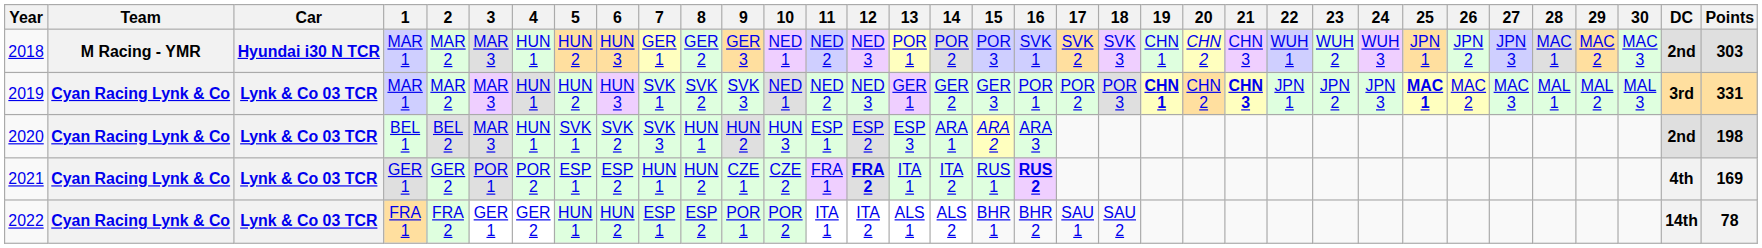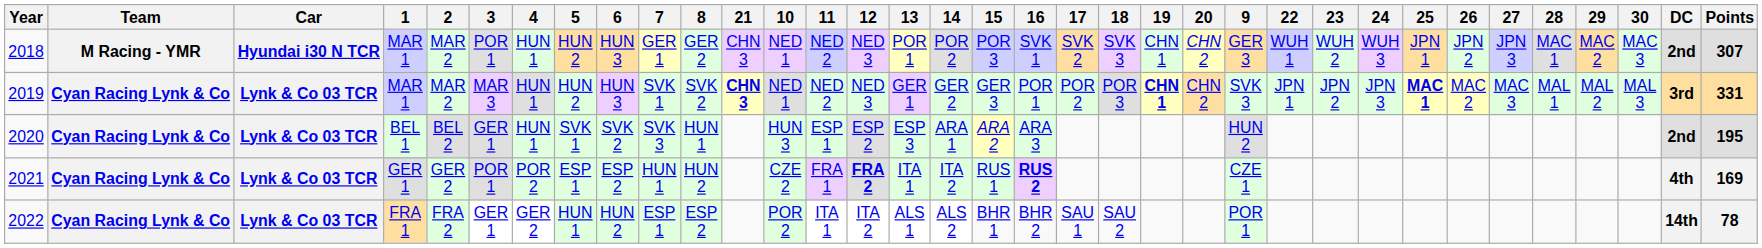 <table class="wikitable" style="text-align:center; font-size:85%">
 <tr>
 <th>Year</th>
 <th>Team</th>
 <th>Car</th>
 <th>1</th>
 <th>2</th>
 <th>3</th>
 <th>4</th>
 <th>5</th>
 <th>6</th>
 <th>7</th>
 <th>8</th>
-<th>9</th>
+<th>21</th>
 <th>10</th>
 <th>11</th>
 <th>12</th>
 <th>13</th>
 <th>14</th>
 <th>15</th>
 <th>16</th>
 <th>17</th>
 <th>18</th>
 <th>19</th>
 <th>20</th>
-<th>21</th>
+<th>9</th>
 <th>22</th>
 <th>23</th>
 <th>24</th>
 <th>25</th>
 <th>26</th>
 <th>27</th>
 <th>28</th>
 <th>29</th>
 <th>30</th>
 <th>DC</th>
 <th>Points</th>
 </tr>
 <tr>
 <td><a href='#'>2018</a></td>
 <th nowrap>M Racing - YMR</th>
 <th nowrap><a href='#'>Hyundai i30 N TCR</a></th>
 <td style="background:#CFCFFF;"><a href='#'>MAR<br>1</a><br></td>
 <td style="background:#DFFFDF;"><a href='#'>MAR<br>2</a><br></td>
-<td style="background:#DFDFDF;"><a href='#'>MAR<br>3</a><br></td>
+<td style="background:#DFDFDF;"><a href='#'>POR<br>1</a><br></td>
 <td style="background:#DFFFDF;"><a href='#'>HUN<br>1</a><br></td>
 <td style="background:#FFDF9F;"><a href='#'>HUN<br>2</a><br></td>
 <td style="background:#FFDF9F;"><a href='#'>HUN<br>3</a><br></td>
 <td style="background:#FFFFBF;"><a href='#'>GER<br>1</a><br></td>
 <td style="background:#DFFFDF;"><a href='#'>GER<br>2</a><br></td>
-<td style="background:#FFDF9F;"><a href='#'>GER<br>3</a><br></td>
+<td style="background:#EFCFFF;"><a href='#'>CHN<br>3</a><br></td>
 <td style="background:#EFCFFF;"><a href='#'>NED<br>1</a><br></td>
 <td style="background:#CFCFFF;"><a href='#'>NED<br>2</a><br></td>
 <td style="background:#EFCFFF;"><a href='#'>NED<br>3</a><br></td>
 <td style="background:#FFFFBF;"><a href='#'>POR<br>1</a><br></td>
 <td style="background:#DFDFDF;"><a href='#'>POR<br>2</a><br></td>
 <td style="background:#CFCFFF;"><a href='#'>POR<br>3</a><br></td>
 <td style="background:#CFCFFF;"><a href='#'>SVK<br>1</a><br></td>
 <td style="background:#FFDF9F;"><a href='#'>SVK<br>2</a><br></td>
 <td style="background:#EFCFFF;"><a href='#'>SVK<br>3</a><br></td>
 <td style="background:#DFFFDF;"><a href='#'>CHN<br>1</a><br></td>
 <td style="background:#FFFFBF;"><em><a href='#'>CHN<br>2</a></em><br></td>
-<td style="background:#EFCFFF;"><a href='#'>CHN<br>3</a><br></td>
+<td style="background:#FFDF9F;"><a href='#'>GER<br>3</a><br></td>
 <td style="background:#CFCFFF;"><a href='#'>WUH<br>1</a><br></td>
 <td style="background:#DFFFDF;"><a href='#'>WUH<br>2</a><br></td>
 <td style="background:#EFCFFF;"><a href='#'>WUH<br>3</a><br></td>
 <td style="background:#FFDF9F;"><a href='#'>JPN<br>1</a><br></td>
 <td style="background:#DFFFDF;"><a href='#'>JPN<br>2</a><br></td>
 <td style="background:#CFCFFF;"><a href='#'>JPN<br>3</a><br></td>
 <td style="background:#DFDFDF;"><a href='#'>MAC<br>1</a><br></td>
 <td style="background:#FFDF9F;"><a href='#'>MAC<br>2</a><br></td>
 <td style="background:#DFFFDF;"><a href='#'>MAC<br>3</a><br></td>
 <th style="background:#DFDFDF;">2nd</th>
-<th style="background:#DFDFDF;">303</th>
+<th style="background:#DFDFDF;">307</th>
 </tr>
 <tr>
 <td><a href='#'>2019</a></td>
 <th nowrap><a href='#'>Cyan Racing Lynk & Co</a></th>
 <th nowrap><a href='#'>Lynk & Co 03 TCR</a></th>
 <td style="background:#CFCFFF;"><a href='#'>MAR<br>1</a><br></td>
 <td style="background:#DFFFDF;"><a href='#'>MAR<br>2</a><br></td>
 <td style="background:#EFCFFF;"><a href='#'>MAR<br>3</a><br></td>
 <td style="background:#DFDFDF;"><a href='#'>HUN<br>1</a><br></td>
 <td style="background:#DFFFDF;"><a href='#'>HUN<br>2</a><br></td>
 <td style="background:#EFCFFF;"><a href='#'>HUN<br>3</a><br></td>
 <td style="background:#DFFFDF;"><a href='#'>SVK<br>1</a><br></td>
 <td style="background:#DFFFDF;"><a href='#'>SVK<br>2</a><br></td>
-<td style="background:#DFFFDF;"><a href='#'>SVK<br>3</a><br></td>
+<td style="background:#FFFFBF;"><strong><a href='#'>CHN<br>3</a></strong><br></td>
 <td style="background:#DFDFDF;"><a href='#'>NED<br>1</a><br></td>
 <td style="background:#DFFFDF;"><a href='#'>NED<br>2</a><br></td>
 <td style="background:#DFFFDF;"><a href='#'>NED<br>3</a><br></td>
 <td style="background:#EFCFFF;"><a href='#'>GER<br>1</a><br></td>
 <td style="background:#DFFFDF;"><a href='#'>GER<br>2</a><br></td>
 <td style="background:#DFFFDF;"><a href='#'>GER<br>3</a><br></td>
 <td style="background:#DFFFDF;"><a href='#'>POR<br>1</a><br></td>
 <td style="background:#DFFFDF;"><a href='#'>POR<br>2</a><br></td>
 <td style="background:#DFDFDF;"><a href='#'>POR<br>3</a><br></td>
 <td style="background:#FFFFBF;"><strong><a href='#'>CHN<br>1</a></strong><br></td>
 <td style="background:#FFDF9F;"><a href='#'>CHN<br>2</a><br></td>
-<td style="background:#FFFFBF;"><strong><a href='#'>CHN<br>3</a></strong><br></td>
+<td style="background:#DFFFDF;"><a href='#'>SVK<br>3</a><br></td>
 <td style="background:#DFFFDF;"><a href='#'>JPN<br>1</a><br></td>
 <td style="background:#DFFFDF;"><a href='#'>JPN<br>2</a><br></td>
 <td style="background:#DFFFDF;"><a href='#'>JPN<br>3</a><br></td>
 <td style="background:#FFFFBF;"><strong><a href='#'>MAC<br>1</a></strong><br></td>
 <td style="background:#FFFFBF;"><a href='#'>MAC<br>2</a><br></td>
 <td style="background:#DFFFDF;"><a href='#'>MAC<br>3</a><br></td>
 <td style="background:#DFFFDF;"><a href='#'>MAL<br>1</a><br></td>
 <td style="background:#DFFFDF;"><a href='#'>MAL<br>2</a><br></td>
 <td style="background:#DFFFDF;"><a href='#'>MAL<br>3</a><br></td>
 <th style="background:#FFDF9F;">3rd</th>
 <th style="background:#FFDF9F;">331</th>
 </tr>
 <tr>
 <td><a href='#'>2020</a></td>
 <th nowrap><a href='#'>Cyan Racing Lynk & Co</a></th>
 <th nowrap><a href='#'>Lynk & Co 03 TCR</a></th>
 <td style="background:#DFFFDF;"><a href='#'>BEL<br>1</a><br></td>
 <td style="background:#DFDFDF;"><a href='#'>BEL<br>2</a><br></td>
-<td style="background:#DFDFDF;"><a href='#'>MAR<br>3</a><br></td>
+<td style="background:#DFDFDF;"><a href='#'>GER<br>1</a><br></td>
 <td style="background:#DFFFDF;"><a href='#'>HUN<br>1</a><br></td>
 <td style="background:#DFFFDF;"><a href='#'>SVK<br>1</a><br></td>
 <td style="background:#DFFFDF;"><a href='#'>SVK<br>2</a><br></td>
 <td style="background:#DFFFDF;"><a href='#'>SVK<br>3</a><br></td>
 <td style="background:#DFFFDF;"><a href='#'>HUN<br>1</a><br></td>
-<td style="background:#DFDFDF;"><a href='#'>HUN<br>2</a><br></td>
+<td></td>
 <td style="background:#DFFFDF;"><a href='#'>HUN<br>3</a><br></td>
 <td style="background:#DFFFDF;"><a href='#'>ESP<br>1</a><br></td>
 <td style="background:#DFDFDF;"><a href='#'>ESP<br>2</a><br></td>
 <td style="background:#DFFFDF;"><a href='#'>ESP<br>3</a><br></td>
 <td style="background:#DFFFDF;"><a href='#'>ARA<br>1</a><br></td>
 <td style="background:#FFFFBF;"><em><a href='#'>ARA<br>2</a></em><br></td>
 <td style="background:#DFFFDF;"><a href='#'>ARA<br>3</a><br></td>
 <td></td>
 <td></td>
 <td></td>
 <td></td>
-<td></td>
+<td style="background:#DFDFDF;"><a href='#'>HUN<br>2</a><br></td>
 <td></td>
 <td></td>
 <td></td>
 <td></td>
 <td></td>
 <td></td>
 <td></td>
 <td></td>
 <td></td>
 <th style="background:#DFDFDF;">2nd</th>
-<th style="background:#DFDFDF;">198</th>
+<th style="background:#DFDFDF;">195</th>
 </tr>
 <tr>
 <td><a href='#'>2021</a></td>
 <th nowrap><a href='#'>Cyan Racing Lynk & Co</a></th>
 <th nowrap><a href='#'>Lynk & Co 03 TCR</a></th>
 <td style="background:#DFDFDF;"><a href='#'>GER<br>1</a><br></td>
 <td style="background:#DFFFDF;"><a href='#'>GER<br>2</a><br></td>
 <td style="background:#DFDFDF;"><a href='#'>POR<br>1</a><br></td>
 <td style="background:#DFFFDF;"><a href='#'>POR<br>2</a><br></td>
 <td style="background:#DFFFDF;"><a href='#'>ESP<br>1</a><br></td>
 <td style="background:#DFFFDF;"><a href='#'>ESP<br>2</a><br></td>
 <td style="background:#DFFFDF;"><a href='#'>HUN<br>1</a><br></td>
 <td style="background:#DFFFDF;"><a href='#'>HUN<br>2</a><br></td>
-<td style="background:#DFFFDF;"><a href='#'>CZE<br>1</a><br></td>
+<td></td>
 <td style="background:#DFFFDF;"><a href='#'>CZE<br>2</a><br></td>
 <td style="background:#EFCFFF;"><a href='#'>FRA<br>1</a><br></td>
 <td style="background:#DFDFDF;"><strong><a href='#'>FRA<br>2</a></strong><br></td>
 <td style="background:#DFFFDF;"><a href='#'>ITA<br>1</a><br></td>
 <td style="background:#DFFFDF;"><a href='#'>ITA<br>2</a><br></td>
 <td style="background:#DFFFDF;"><a href='#'>RUS<br>1</a><br></td>
 <td style="background:#EFCFFF;"><strong><a href='#'>RUS<br>2</a></strong><br></td>
 <td></td>
 <td></td>
 <td></td>
 <td></td>
-<td></td>
+<td style="background:#DFFFDF;"><a href='#'>CZE<br>1</a><br></td>
 <td></td>
 <td></td>
 <td></td>
 <td></td>
 <td></td>
 <td></td>
 <td></td>
 <td></td>
 <td></td>
 <th>4th</th>
 <th>169</th>
 </tr>
 <tr>
 <td><a href='#'>2022</a></td>
 <th nowrap><a href='#'>Cyan Racing Lynk & Co</a></th>
 <th nowrap><a href='#'>Lynk & Co 03 TCR</a></th>
 <td style="background:#FFDF9F;"><a href='#'>FRA<br>1</a><br></td>
 <td style="background:#DFFFDF;"><a href='#'>FRA<br>2</a><br></td>
 <td style="background:#FFFFFF;"><a href='#'>GER<br>1</a><br></td>
 <td style="background:#FFFFFF;"><a href='#'>GER<br>2</a><br></td>
 <td style="background:#DFFFDF;"><a href='#'>HUN<br>1</a><br></td>
 <td style="background:#DFFFDF;"><a href='#'>HUN<br>2</a><br></td>
 <td style="background:#DFFFDF;"><a href='#'>ESP<br>1</a><br></td>
 <td style="background:#DFFFDF;"><a href='#'>ESP<br>2</a><br></td>
-<td style="background:#DFFFDF;"><a href='#'>POR<br>1</a><br></td>
+<td></td>
 <td style="background:#DFFFDF;"><a href='#'>POR<br>2</a><br></td>
 <td style="background:#FFFFFF;"><a href='#'>ITA<br>1</a><br></td>
 <td style="background:#FFFFFF;"><a href='#'>ITA<br>2</a><br></td>
 <td style="background:#FFFFFF;"><a href='#'>ALS<br>1</a><br></td>
 <td style="background:#FFFFFF;"><a href='#'>ALS<br>2</a><br></td>
 <td><a href='#'>BHR<br>1</a></td>
 <td><a href='#'>BHR<br>2</a></td>
 <td><a href='#'>SAU<br>1</a></td>
 <td><a href='#'>SAU<br>2</a></td>
 <td></td>
 <td></td>
-<td></td>
+<td style="background:#DFFFDF;"><a href='#'>POR<br>1</a><br></td>
 <td></td>
 <td></td>
 <td></td>
 <td></td>
 <td></td>
 <td></td>
 <td></td>
 <td></td>
 <td></td>
 <th>14th</th>
 <th>78</th>
 </tr>
 </table>
